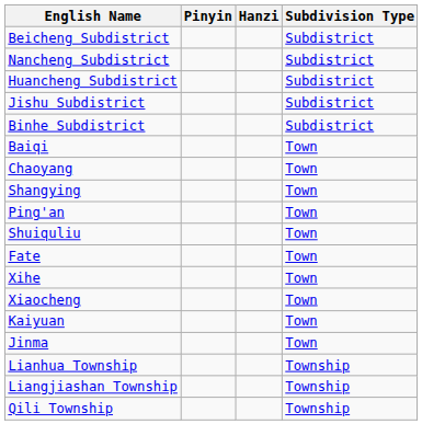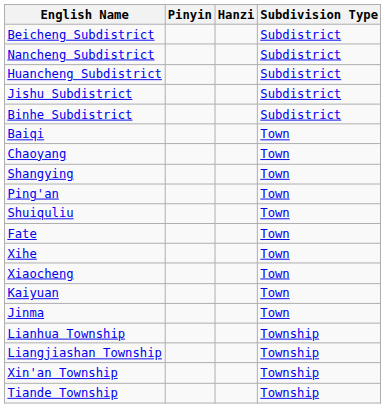 <table class="wikitable">
 <tr>
 <th>English Name</th>
 <th>Pinyin</th>
 <th>Hanzi</th>
 <th>Subdivision Type</th>
 </tr>
 <tr>
 <td><a href='#'>Beicheng Subdistrict</a></td>
 <td></td>
 <td></td>
 <td><a href='#'>Subdistrict</a></td>
 </tr>
 <tr>
 <td><a href='#'>Nancheng Subdistrict</a></td>
 <td></td>
 <td></td>
 <td><a href='#'>Subdistrict</a></td>
 </tr>
 <tr>
 <td><a href='#'>Huancheng Subdistrict</a></td>
 <td></td>
 <td></td>
 <td><a href='#'>Subdistrict</a></td>
 </tr>
 <tr>
 <td><a href='#'>Jishu Subdistrict</a></td>
 <td></td>
 <td></td>
 <td><a href='#'>Subdistrict</a></td>
 </tr>
 <tr>
 <td><a href='#'>Binhe Subdistrict</a></td>
 <td></td>
 <td></td>
 <td><a href='#'>Subdistrict</a></td>
 </tr>
 <tr>
 <td><a href='#'>Baiqi</a></td>
 <td></td>
 <td></td>
 <td><a href='#'>Town</a></td>
 </tr>
 <tr>
 <td><a href='#'>Chaoyang</a></td>
 <td></td>
 <td></td>
 <td><a href='#'>Town</a></td>
 </tr>
 <tr>
 <td><a href='#'>Shangying</a></td>
 <td></td>
 <td></td>
 <td><a href='#'>Town</a></td>
 </tr>
 <tr>
 <td><a href='#'>Ping'an</a></td>
 <td></td>
 <td></td>
 <td><a href='#'>Town</a></td>
 </tr>
 <tr>
 <td><a href='#'>Shuiquliu</a></td>
 <td></td>
 <td></td>
 <td><a href='#'>Town</a></td>
 </tr>
 <tr>
 <td><a href='#'>Fate</a></td>
 <td></td>
 <td></td>
 <td><a href='#'>Town</a></td>
 </tr>
 <tr>
 <td><a href='#'>Xihe</a></td>
 <td></td>
 <td></td>
 <td><a href='#'>Town</a></td>
 </tr>
 <tr>
 <td><a href='#'>Xiaocheng</a></td>
 <td></td>
 <td></td>
 <td><a href='#'>Town</a></td>
 </tr>
 <tr>
 <td><a href='#'>Kaiyuan</a></td>
 <td></td>
 <td></td>
 <td><a href='#'>Town</a></td>
 </tr>
 <tr>
 <td><a href='#'>Jinma</a></td>
 <td></td>
 <td></td>
 <td><a href='#'>Town</a></td>
 </tr>
 <tr>
 <td><a href='#'>Lianhua Township</a></td>
 <td></td>
 <td></td>
 <td><a href='#'>Township</a></td>
 </tr>
 <tr>
 <td><a href='#'>Liangjiashan Township</a></td>
 <td></td>
 <td></td>
 <td><a href='#'>Township</a></td>
 </tr>
 <tr>
-<td><a href='#'>Qili Township</a></td>
+<td><a href='#'>Xin'an Township</a></td>
+<td></td>
+<td></td>
+<td><a href='#'>Township</a></td>
+</tr>
+<tr>
+<td><a href='#'>Tiande Township</a></td>
 <td></td>
 <td></td>
 <td><a href='#'>Township</a></td>
 </tr>
 </table>
